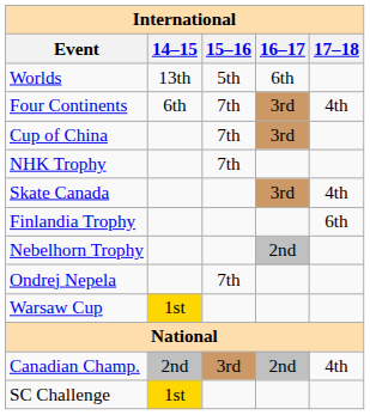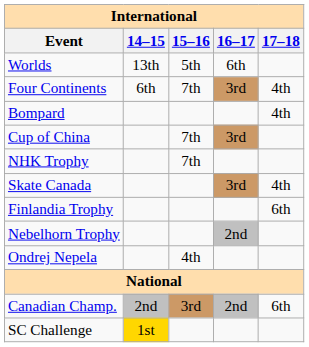 <table class="wikitable" style="text-align:center">
 <tr>
 <th style="background-color: #ffdead; " colspan=5 align=center>International</th>
 </tr>
 <tr>
 <th>Event</th>
 <th><a href='#'>14–15</a></th>
 <th><a href='#'>15–16</a></th>
 <th><a href='#'>16–17</a></th>
 <th><a href='#'>17–18</a></th>
 </tr>
 <tr>
 <td align=left><a href='#'>Worlds</a></td>
 <td>13th</td>
 <td>5th</td>
 <td>6th</td>
 <td></td>
 </tr>
 <tr>
 <td align=left><a href='#'>Four Continents</a></td>
 <td>6th</td>
 <td>7th</td>
 <td bgcolor=cc9966>3rd</td>
+<td>4th</td>
+</tr>
+<tr>
+<td align=left> <a href='#'>Bompard</a></td>
+<td></td>
+<td></td>
+<td></td>
 <td>4th</td>
 </tr>
 <tr>
 <td align=left> <a href='#'>Cup of China</a></td>
 <td></td>
 <td>7th</td>
 <td bgcolor=cc9966>3rd</td>
 <td></td>
 </tr>
 <tr>
 <td align=left> <a href='#'>NHK Trophy</a></td>
 <td></td>
 <td>7th</td>
 <td></td>
 <td></td>
 </tr>
 <tr>
 <td align=left> <a href='#'>Skate Canada</a></td>
 <td></td>
 <td></td>
 <td bgcolor=cc9966>3rd</td>
 <td>4th</td>
 </tr>
 <tr>
 <td align=left> <a href='#'>Finlandia Trophy</a></td>
 <td></td>
 <td></td>
 <td></td>
 <td>6th</td>
 </tr>
 <tr>
 <td align=left> <a href='#'>Nebelhorn Trophy</a></td>
 <td></td>
 <td></td>
 <td bgcolor=silver>2nd</td>
 <td></td>
 </tr>
 <tr>
 <td align=left> <a href='#'>Ondrej Nepela</a></td>
 <td></td>
-<td>7th</td>
-<td></td>
-<td></td>
-</tr>
-<tr>
-<td align=left> <a href='#'>Warsaw Cup</a></td>
-<td bgcolor=gold>1st</td>
-<td></td>
+<td>4th</td>
 <td></td>
 <td></td>
 </tr>
 <tr>
 <th style="background-color: #ffdead; " colspan=5 align=center>National</th>
 </tr>
 <tr>
 <td align=left><a href='#'>Canadian Champ.</a></td>
 <td bgcolor=silver>2nd</td>
 <td bgcolor=cc9966>3rd</td>
 <td bgcolor=silver>2nd</td>
-<td>4th</td>
+<td>6th</td>
 </tr>
 <tr>
 <td align=left>SC Challenge</td>
 <td bgcolor=gold>1st</td>
 <td></td>
 <td></td>
 <td></td>
 </tr>
 </table>
